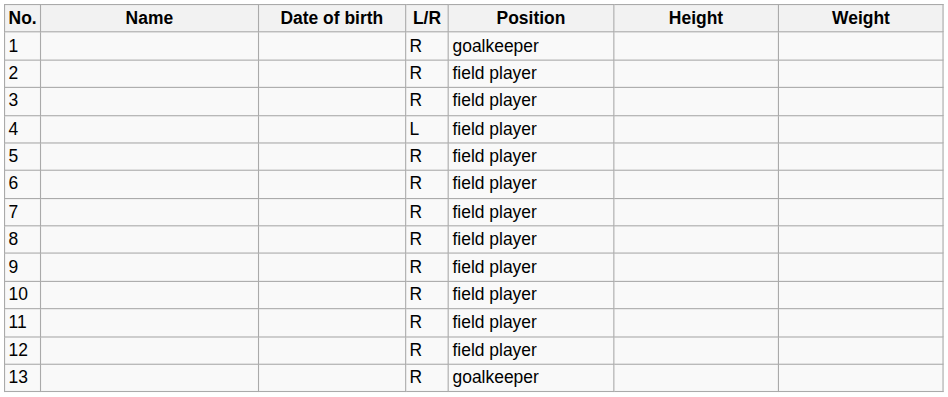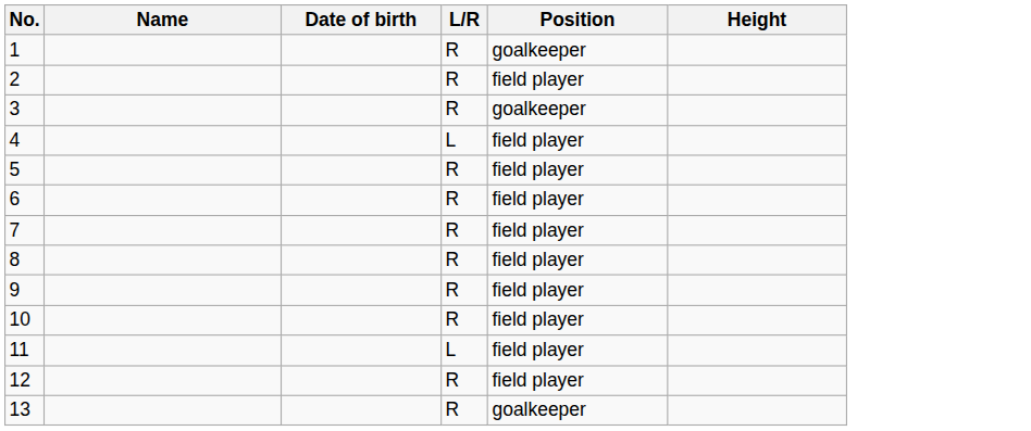 <table class=wikitable sortable style=font-size:100%; text-align:center;>
 <tr>
 <th>No.</th>
 <th style=width:12em>Name</th>
 <th style=width:8em>Date of birth</th>
 <th style=width:2em>L/R</th>
 <th style=width:9em>Position</th>
 <th style=width:9em>Height</th>
-<th style=width:9em>Weight</th>
 </tr>
 <tr>
 <td>1</td>
 <td align=left></td>
 <td></td>
 <td>R</td>
 <td>goalkeeper</td>
-<td></td>
 <td></td>
 </tr>
 <tr>
 <td>2</td>
 <td align=left></td>
 <td></td>
 <td>R</td>
 <td>field player</td>
 <td></td>
-<td></td>
 </tr>
 <tr>
 <td>3</td>
 <td align=left></td>
 <td></td>
 <td>R</td>
-<td>field player</td>
-<td></td>
+<td>goalkeeper</td>
 <td></td>
 </tr>
 <tr>
 <td>4</td>
 <td align=left></td>
 <td></td>
 <td>L</td>
 <td>field player</td>
 <td></td>
-<td></td>
 </tr>
 <tr>
 <td>5</td>
 <td align=left></td>
 <td></td>
 <td>R</td>
 <td>field player</td>
-<td></td>
 <td></td>
 </tr>
 <tr>
 <td>6</td>
 <td align=left></td>
 <td></td>
 <td>R</td>
 <td>field player</td>
 <td></td>
-<td></td>
 </tr>
 <tr>
 <td>7</td>
 <td align=left></td>
 <td></td>
 <td>R</td>
 <td>field player</td>
-<td></td>
 <td></td>
 </tr>
 <tr>
 <td>8</td>
 <td align=left></td>
 <td></td>
 <td>R</td>
 <td>field player</td>
 <td></td>
-<td></td>
 </tr>
 <tr>
 <td>9</td>
 <td align=left></td>
 <td></td>
 <td>R</td>
 <td>field player</td>
-<td></td>
 <td></td>
 </tr>
 <tr>
 <td>10</td>
 <td align=left></td>
 <td></td>
 <td>R</td>
 <td>field player</td>
 <td></td>
-<td></td>
 </tr>
 <tr>
 <td>11</td>
 <td align=left></td>
 <td></td>
-<td>R</td>
+<td>L</td>
 <td>field player</td>
-<td></td>
 <td></td>
 </tr>
 <tr>
 <td>12</td>
 <td align=left></td>
 <td></td>
 <td>R</td>
 <td>field player</td>
 <td></td>
-<td></td>
 </tr>
 <tr>
 <td>13</td>
 <td align=left></td>
 <td></td>
 <td>R</td>
 <td>goalkeeper</td>
 <td></td>
-<td></td>
 </tr>
 </table>
